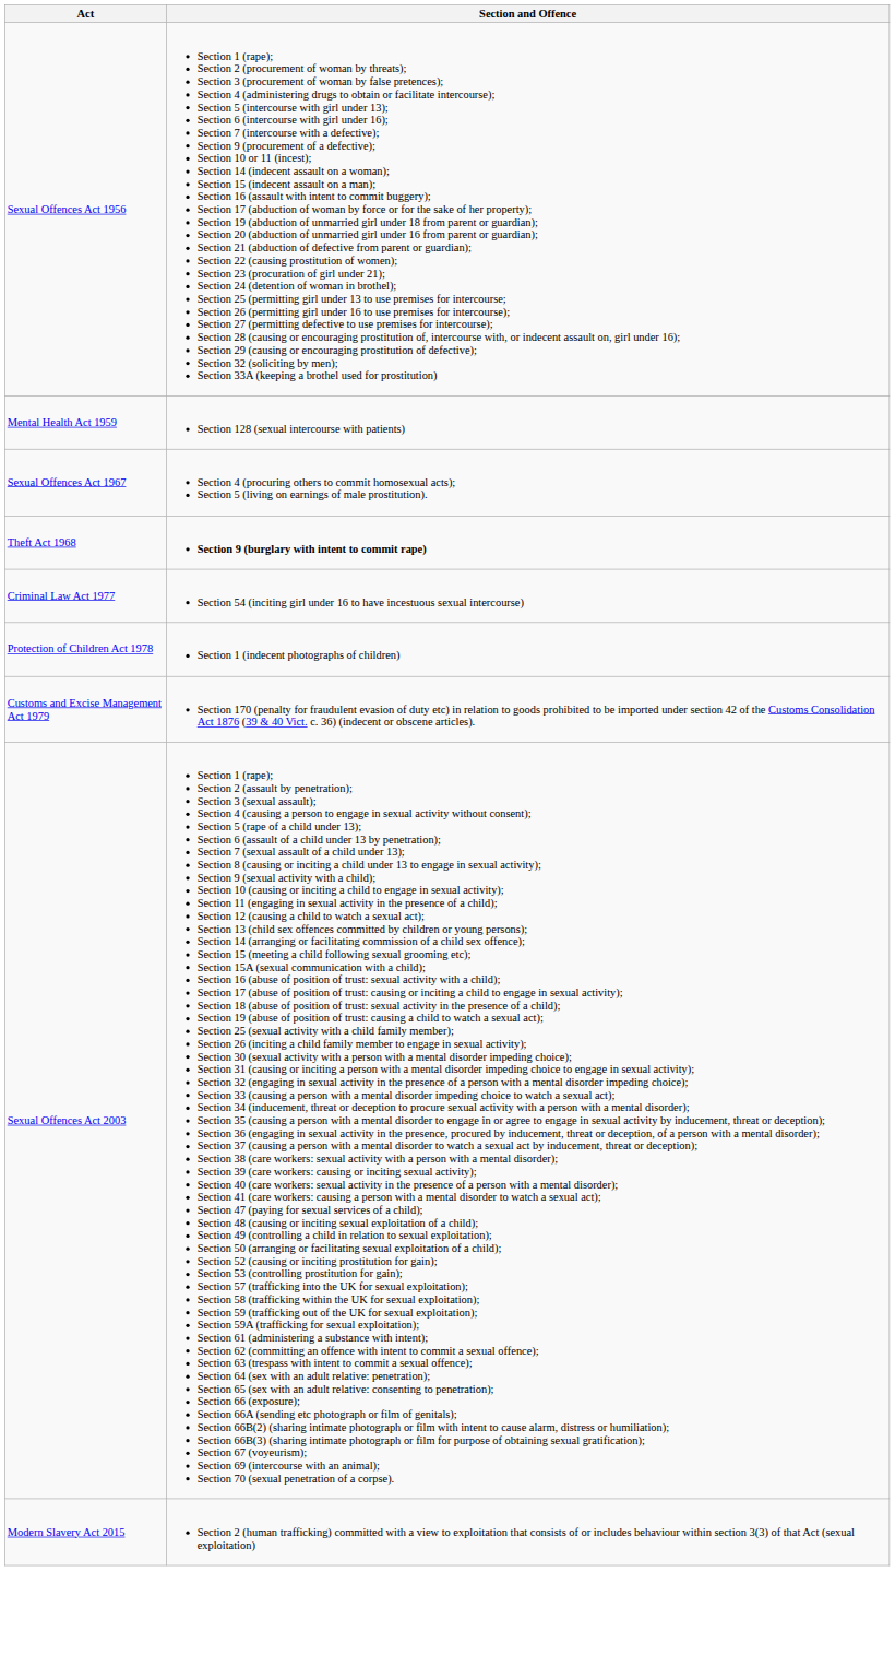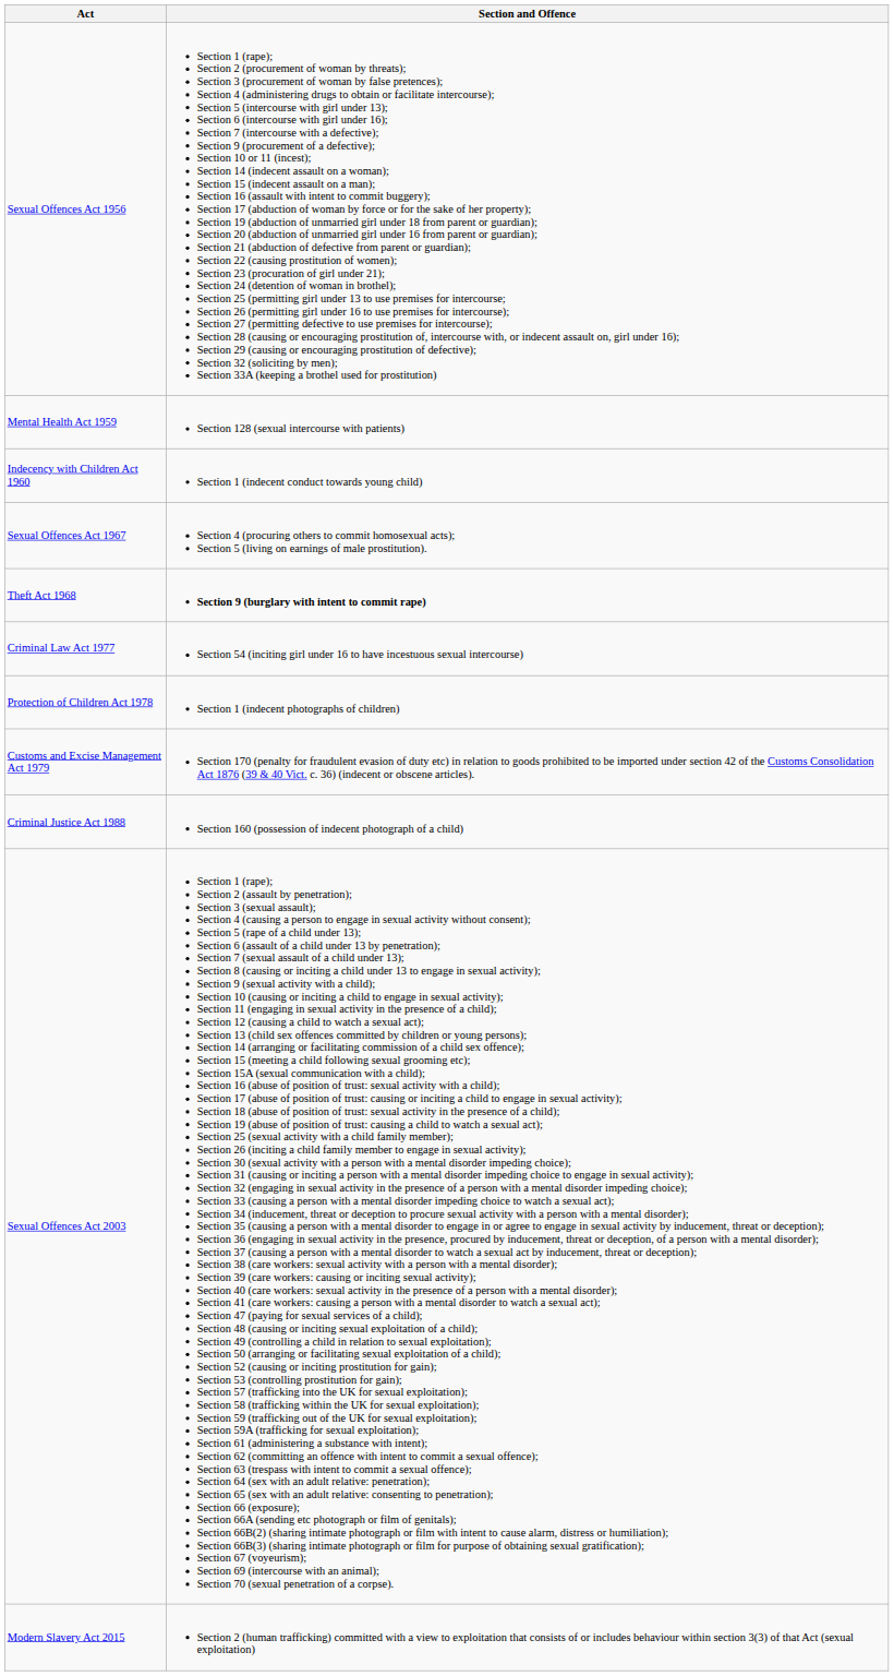 <table class="wikitable mw-collapsible mw-collapsed">
 <tr>
 <th>Act</th>
 <th>Section and Offence</th>
 </tr>
 <tr>
 <td><a href='#'>Sexual Offences Act 1956</a></td>
 <td><br><ul><li>Section 1 (rape);</li><li>Section 2 (procurement of woman by threats);</li><li>Section 3 (procurement of woman by false pretences);</li><li>Section 4 (administering drugs to obtain or facilitate intercourse);</li><li>Section 5 (intercourse with girl under 13);</li><li>Section 6 (intercourse with girl under 16);</li><li>Section 7 (intercourse with a defective);</li><li>Section 9 (procurement of a defective);</li><li>Section 10 or 11 (incest);</li><li>Section 14 (indecent assault on a woman);</li><li>Section 15 (indecent assault on a man);</li><li>Section 16 (assault with intent to commit buggery);</li><li>Section 17 (abduction of woman by force or for the sake of her property);</li><li>Section 19 (abduction of unmarried girl under 18 from parent or guardian);</li><li>Section 20 (abduction of unmarried girl under 16 from parent or guardian);</li><li>Section 21 (abduction of defective from parent or guardian);</li><li>Section 22 (causing prostitution of women);</li><li>Section 23 (procuration of girl under 21);</li><li>Section 24 (detention of woman in brothel);</li><li>Section 25 (permitting girl under 13 to use premises for intercourse;</li><li>Section 26 (permitting girl under 16 to use premises for intercourse);</li><li>Section 27 (permitting defective to use premises for intercourse);</li><li>Section 28 (causing or encouraging prostitution of, intercourse with, or indecent assault on, girl under 16);</li><li>Section 29 (causing or encouraging prostitution of defective);</li><li>Section 32 (soliciting by men);</li><li>Section 33A (keeping a brothel used for prostitution)</li></ul></td>
 </tr>
 <tr>
 <td><a href='#'>Mental Health Act 1959</a></td>
 <td><br><ul><li>Section 128 (sexual intercourse with patients)</li></ul></td>
+</tr>
+<tr>
+<td><a href='#'>Indecency with Children Act 1960</a></td>
+<td><br><ul><li>Section 1 (indecent conduct towards young child)</li></ul></td>
 </tr>
 <tr>
 <td><a href='#'>Sexual Offences Act 1967</a></td>
 <td><br><ul><li>Section 4 (procuring others to commit homosexual acts);</li><li>Section 5 (living on earnings of male prostitution).</li></ul></td>
 </tr>
 <tr>
 <td><a href='#'>Theft Act 1968</a></td>
 <td><strong><br><ul><li>Section 9 (burglary with intent to commit rape)</li></ul></strong></td>
 </tr>
 <tr>
 <td><a href='#'>Criminal Law Act 1977</a></td>
 <td><br><ul><li>Section 54 (inciting girl under 16 to have incestuous sexual intercourse)</li></ul></td>
 </tr>
 <tr>
 <td><a href='#'>Protection of Children Act 1978</a></td>
 <td><br><ul><li>Section 1 (indecent photographs of children)</li></ul></td>
 </tr>
 <tr>
 <td><a href='#'>Customs and Excise Management Act 1979</a></td>
 <td><br><ul><li>Section 170 (penalty for fraudulent evasion of duty etc) in relation to goods prohibited to be imported under section 42 of the <a href='#'>Customs Consolidation Act 1876</a> (<a href='#'>39 & 40 Vict.</a> c. 36) (indecent or obscene articles).</li></ul></td>
 </tr>
 <tr>
+<td><a href='#'>Criminal Justice Act 1988</a></td>
+<td><br><ul><li>Section 160 (possession of indecent photograph of a child)</li></ul></td>
+</tr>
+<tr>
 <td><a href='#'>Sexual Offences Act 2003</a></td>
 <td><br><ul><li>Section 1 (rape);</li><li>Section 2 (assault by penetration);</li><li>Section 3 (sexual assault);</li><li>Section 4 (causing a person to engage in sexual activity without consent);</li><li>Section 5 (rape of a child under 13);</li><li>Section 6 (assault of a child under 13 by penetration);</li><li>Section 7 (sexual assault of a child under 13);</li><li>Section 8 (causing or inciting a child under 13 to engage in sexual activity);</li><li>Section 9 (sexual activity with a child);</li><li>Section 10 (causing or inciting a child to engage in sexual activity);</li><li>Section 11 (engaging in sexual activity in the presence of a child);</li><li>Section 12 (causing a child to watch a sexual act);</li><li>Section 13 (child sex offences committed by children or young persons);</li><li>Section 14 (arranging or facilitating commission of a child sex offence);</li><li>Section 15 (meeting a child following sexual grooming etc);</li><li>Section 15A (sexual communication with a child);</li><li>Section 16 (abuse of position of trust: sexual activity with a child);</li><li>Section 17 (abuse of position of trust: causing or inciting a child to engage in sexual activity);</li><li>Section 18 (abuse of position of trust: sexual activity in the presence of a child);</li><li>Section 19 (abuse of position of trust: causing a child to watch a sexual act);</li><li>Section 25 (sexual activity with a child family member);</li><li>Section 26 (inciting a child family member to engage in sexual activity);</li><li>Section 30 (sexual activity with a person with a mental disorder impeding choice);</li><li>Section 31 (causing or inciting a person with a mental disorder impeding choice to engage in sexual activity);</li><li>Section 32 (engaging in sexual activity in the presence of a person with a mental disorder impeding choice);</li><li>Section 33 (causing a person with a mental disorder impeding choice to watch a sexual act);</li><li>Section 34 (inducement, threat or deception to procure sexual activity with a person with a mental disorder);</li><li>Section 35 (causing a person with a mental disorder to engage in or agree to engage in sexual activity by inducement, threat or deception);</li><li>Section 36 (engaging in sexual activity in the presence, procured by inducement, threat or deception, of a person with a mental disorder);</li><li>Section 37 (causing a person with a mental disorder to watch a sexual act by inducement, threat or deception);</li><li>Section 38 (care workers: sexual activity with a person with a mental disorder);</li><li>Section 39 (care workers: causing or inciting sexual activity);</li><li>Section 40 (care workers: sexual activity in the presence of a person with a mental disorder);</li><li>Section 41 (care workers: causing a person with a mental disorder to watch a sexual act);</li><li>Section 47 (paying for sexual services of a child);</li><li>Section 48 (causing or inciting sexual exploitation of a child);</li><li>Section 49 (controlling a child in relation to sexual exploitation);</li><li>Section 50 (arranging or facilitating sexual exploitation of a child);</li><li>Section 52 (causing or inciting prostitution for gain);</li><li>Section 53 (controlling prostitution for gain);</li><li>Section 57 (trafficking into the UK for sexual exploitation);</li><li>Section 58 (trafficking within the UK for sexual exploitation);</li><li>Section 59 (trafficking out of the UK for sexual exploitation);</li><li>Section 59A (trafficking for sexual exploitation);</li><li>Section 61 (administering a substance with intent);</li><li>Section 62 (committing an offence with intent to commit a sexual offence);</li><li>Section 63 (trespass with intent to commit a sexual offence);</li><li>Section 64 (sex with an adult relative: penetration);</li><li>Section 65 (sex with an adult relative: consenting to penetration);</li><li>Section 66 (exposure);</li><li>Section 66A (sending etc photograph or film of genitals);</li><li>Section 66B(2) (sharing intimate photograph or film with intent to cause alarm, distress or humiliation);</li><li>Section 66B(3) (sharing intimate photograph or film for purpose of obtaining sexual gratification);</li><li>Section 67 (voyeurism);</li><li>Section 69 (intercourse with an animal);</li><li>Section 70 (sexual penetration of a corpse).</li></ul></td>
 </tr>
 <tr>
 <td><a href='#'>Modern Slavery Act 2015</a></td>
 <td><br><ul><li>Section 2 (human trafficking) committed with a view to exploitation that consists of or includes behaviour within section 3(3) of that Act (sexual exploitation)</li></ul></td>
 </tr>
 </table>
